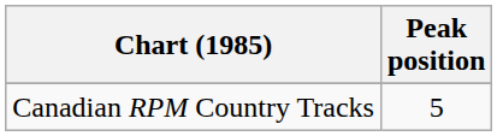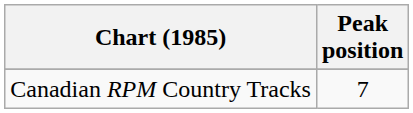 <table class="wikitable sortable">
 <tr>
 <th align="left">Chart (1985)</th>
 <th align="center">Peak<br>position</th>
 </tr>
 <tr>
 </tr>
 <tr>
 <td align="left">Canadian <em>RPM</em> Country Tracks</td>
-<td align="center">5</td>
+<td align="center">7</td>
 </tr>
 </table>
